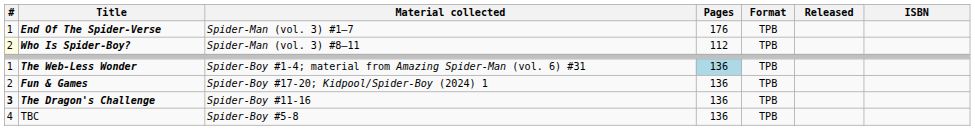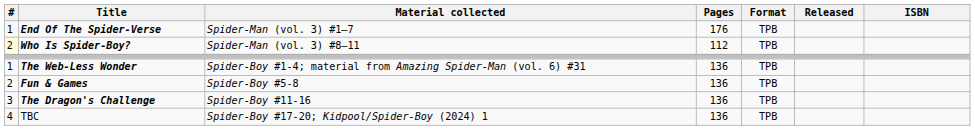 <table class="wikitable sortable" width=98%>
 <tr>
 <th>#</th>
 <th>Title</th>
 <th>Material collected</th>
 <th>Pages</th>
 <th class="unsortable">Format</th>
 <th>Released</th>
 <th class="unsortable" style="width: 10em;">ISBN</th>
 </tr>
 <tr>
 <td>1</td>
 <td><strong><em>End Of The Spider-Verse</em></strong></td>
 <td><em>Spider-Man</em> (vol. 3) #1–7</td>
 <td style="text-align: center;">176</td>
 <td style="text-align: center;">TPB</td>
 <td></td>
 <td></td>
 </tr>
 <tr>
 <td style="background: lightyellow;">2</td>
 <td><strong><em>Who Is Spider-Boy?</em></strong></td>
 <td><em>Spider-Man</em> (vol. 3) #8–11</td>
 <td style="text-align: center;">112</td>
 <td style="text-align: center;">TPB</td>
 <td></td>
 <td></td>
 </tr>
 <tr>
 <th colspan=7 style="background-color: silver;"></th>
 </tr>
 <tr>
 <td>1</td>
 <td><strong><em>The Web-Less Wonder</em></strong></td>
 <td><em>Spider-Boy</em> #1-4; material from <em>Amazing Spider-Man</em> (vol. 6) #31</td>
-<td style="background: lightblue; text-align: center;">136</td>
+<td style="text-align: center;">136</td>
 <td style="text-align: center;">TPB</td>
 <td></td>
 <td></td>
 </tr>
 <tr>
 <td>2</td>
 <td><strong><em>Fun & Games</em></strong></td>
-<td><em>Spider-Boy</em> #17-20; <em>Kidpool/Spider-Boy</em> (2024) 1</td>
+<td><em>Spider-Boy</em> #5-8</td>
 <td style="text-align: center;">136</td>
 <td style="text-align: center;">TPB</td>
 <td></td>
 <td></td>
 </tr>
 <tr>
-<td><strong>3</strong></td>
+<td>3</td>
 <td><strong><em>The Dragon's Challenge</em></strong></td>
 <td><em>Spider-Boy</em> #11-16</td>
 <td style="text-align: center;">136</td>
 <td style="text-align: center;">TPB</td>
 <td></td>
 <td></td>
 </tr>
 <tr>
 <td>4</td>
 <td>TBC</td>
-<td><em>Spider-Boy</em> #5-8</td>
+<td><em>Spider-Boy</em> #17-20; <em>Kidpool/Spider-Boy</em> (2024) 1</td>
 <td style="text-align: center;">136</td>
 <td style="text-align: center;">TPB</td>
 <td></td>
 <td></td>
 </tr>
 </table>
